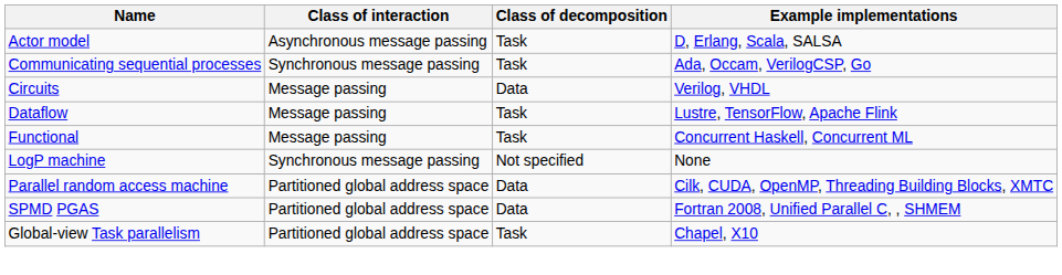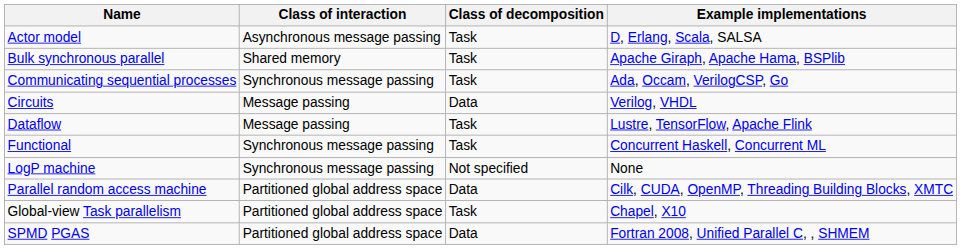 <table class="wikitable">
 <tr>
 <th>Name</th>
 <th>Class of interaction</th>
 <th>Class of decomposition</th>
 <th>Example implementations</th>
 </tr>
 <tr>
 <td><a href='#'>Actor model</a></td>
 <td>Asynchronous message passing</td>
 <td>Task</td>
 <td><a href='#'>D</a>, <a href='#'>Erlang</a>, <a href='#'>Scala</a>, SALSA</td>
+</tr>
+<tr>
+<td><a href='#'>Bulk synchronous parallel</a></td>
+<td>Shared memory</td>
+<td>Task</td>
+<td><a href='#'>Apache Giraph</a>, <a href='#'>Apache Hama</a>, <a href='#'>BSPlib</a></td>
 </tr>
 <tr>
 <td><a href='#'>Communicating sequential processes</a></td>
 <td>Synchronous message passing</td>
 <td>Task</td>
 <td><a href='#'>Ada</a>, <a href='#'>Occam</a>, <a href='#'>VerilogCSP</a>, <a href='#'>Go</a></td>
 </tr>
 <tr>
 <td><a href='#'>Circuits</a></td>
 <td>Message passing</td>
 <td>Data</td>
 <td><a href='#'>Verilog</a>, <a href='#'>VHDL</a></td>
 </tr>
 <tr>
 <td><a href='#'>Dataflow</a></td>
 <td>Message passing</td>
 <td>Task</td>
 <td><a href='#'>Lustre</a>, <a href='#'>TensorFlow</a>, <a href='#'>Apache Flink</a></td>
 </tr>
 <tr>
 <td><a href='#'>Functional</a></td>
-<td>Message passing</td>
+<td>Synchronous message passing</td>
 <td>Task</td>
 <td><a href='#'>Concurrent Haskell</a>, <a href='#'>Concurrent ML</a></td>
 </tr>
 <tr>
 <td><a href='#'>LogP machine</a></td>
 <td>Synchronous message passing</td>
 <td>Not specified</td>
 <td>None</td>
 </tr>
 <tr>
 <td><a href='#'>Parallel random access machine</a></td>
 <td>Partitioned global address space</td>
 <td>Data</td>
 <td><a href='#'>Cilk</a>, <a href='#'>CUDA</a>, <a href='#'>OpenMP</a>, <a href='#'>Threading Building Blocks</a>, <a href='#'>XMTC</a></td>
 </tr>
 <tr>
+<td>Global-view <a href='#'>Task parallelism</a></td>
+<td>Partitioned global address space</td>
+<td>Task</td>
+<td><a href='#'>Chapel</a>, <a href='#'>X10</a></td>
+</tr>
+<tr>
 <td><a href='#'>SPMD</a> <a href='#'>PGAS</a></td>
 <td>Partitioned global address space</td>
 <td>Data</td>
 <td><a href='#'>Fortran 2008</a>, <a href='#'>Unified Parallel C</a>, , <a href='#'>SHMEM</a></td>
 </tr>
-<tr>
-<td>Global-view <a href='#'>Task parallelism</a></td>
-<td>Partitioned global address space</td>
-<td>Task</td>
-<td><a href='#'>Chapel</a>, <a href='#'>X10</a></td>
-</tr>
 </table>
